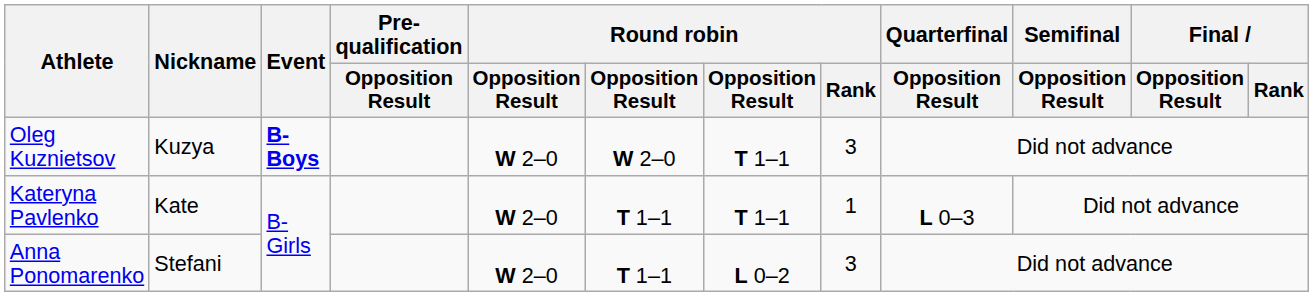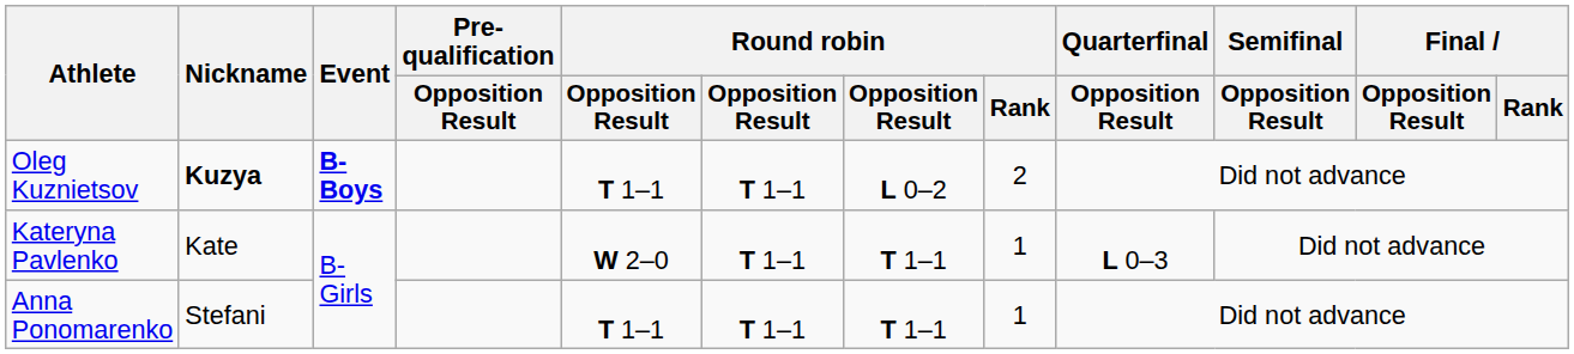 <table class=wikitable style=font-size:90%;text-align:center>
 <tr>
 <th rowspan=2>Athlete</th>
 <th rowspan=2>Nickname</th>
 <th rowspan=2>Event</th>
 <th>Pre-qualification</th>
 <th colspan=4>Round robin</th>
 <th>Quarterfinal</th>
 <th>Semifinal</th>
 <th colspan=2>Final / </th>
 </tr>
 <tr style="font-size: 95%">
 <th>Opposition<br>Result</th>
 <th>Opposition<br>Result</th>
 <th>Opposition<br>Result</th>
 <th>Opposition<br>Result</th>
 <th>Rank</th>
 <th>Opposition<br>Result</th>
 <th>Opposition<br>Result</th>
 <th>Opposition<br>Result</th>
 <th>Rank</th>
 </tr>
 <tr align=center>
 <td align=left><a href='#'>Oleg Kuznietsov</a></td>
-<td align=left>Kuzya</td>
+<td align=left><strong>Kuzya</strong></td>
 <td align=left><strong><a href='#'>B-Boys</a></strong></td>
 <td></td>
-<td><br><strong>W</strong> 2–0</td>
-<td><br><strong>W</strong> 2–0</td>
 <td><br><strong>T</strong> 1–1</td>
-<td>3</td>
+<td><br><strong>T</strong> 1–1</td>
+<td><br><strong>L</strong> 0–2</td>
+<td>2</td>
 <td colspan=4>Did not advance</td>
 </tr>
 <tr align=center>
 <td align=left><a href='#'>Kateryna Pavlenko</a></td>
 <td align=left>Kate</td>
 <td align=left rowspan=2><a href='#'>B-Girls</a></td>
 <td></td>
 <td><br><strong>W</strong> 2–0</td>
 <td><br><strong>T</strong> 1–1</td>
 <td><br><strong>T</strong> 1–1</td>
 <td>1</td>
 <td><br><strong>L</strong> 0–3</td>
 <td colspan=3>Did not advance</td>
 </tr>
 <tr align=center>
 <td align=left><a href='#'>Anna Ponomarenko</a></td>
 <td align=left>Stefani</td>
 <td></td>
-<td><br><strong>W</strong> 2–0</td>
 <td><br><strong>T</strong> 1–1</td>
-<td><br><strong>L</strong> 0–2</td>
-<td>3</td>
+<td><br><strong>T</strong> 1–1</td>
+<td><br><strong>T</strong> 1–1</td>
+<td>1</td>
 <td colspan=4>Did not advance</td>
 </tr>
 </table>
